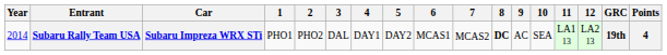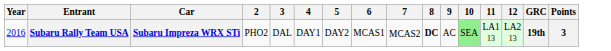 <table class="wikitable" border="1" style="text-align:center; font-size:85%;">
 <tr>
 <th>Year</th>
 <th>Entrant</th>
 <th>Car</th>
-<th>1</th>
 <th>2</th>
 <th>3</th>
 <th>4</th>
 <th>5</th>
 <th>6</th>
 <th>7</th>
 <th>8</th>
 <th>9</th>
 <th>10</th>
 <th>11</th>
 <th>12</th>
 <th>GRC</th>
 <th>Points</th>
 </tr>
 <tr>
-<td><a href='#'>2014</a></td>
+<td><a href='#'>2016</a></td>
 <th nowrap><a href='#'>Subaru Rally Team USA</a></th>
 <th nowrap><a href='#'>Subaru Impreza WRX STi</a></th>
-<td>PHO1<br><small></small></td>
 <td>PHO2<br><small></small></td>
 <td>DAL<br><small></small></td>
 <td>DAY1<br><small></small></td>
 <td>DAY2<br><small></small></td>
 <td>MCAS1<br><small></small></td>
 <td>MCAS2<sup></sup></td>
 <td><strong>DC<br><small></small></strong></td>
 <td>AC<br><small></small></td>
-<td>SEA<br><small></small></td>
+<td style="background: lightgreen;">SEA<br><small></small></td>
 <td style="background:#DFFFDF;">LA1<br><small>13</small></td>
 <td style="background:#DFFFDF;">LA2<br><small>13</small></td>
 <th>19th</th>
-<th>4</th>
+<th>3</th>
 </tr>
 </table>
